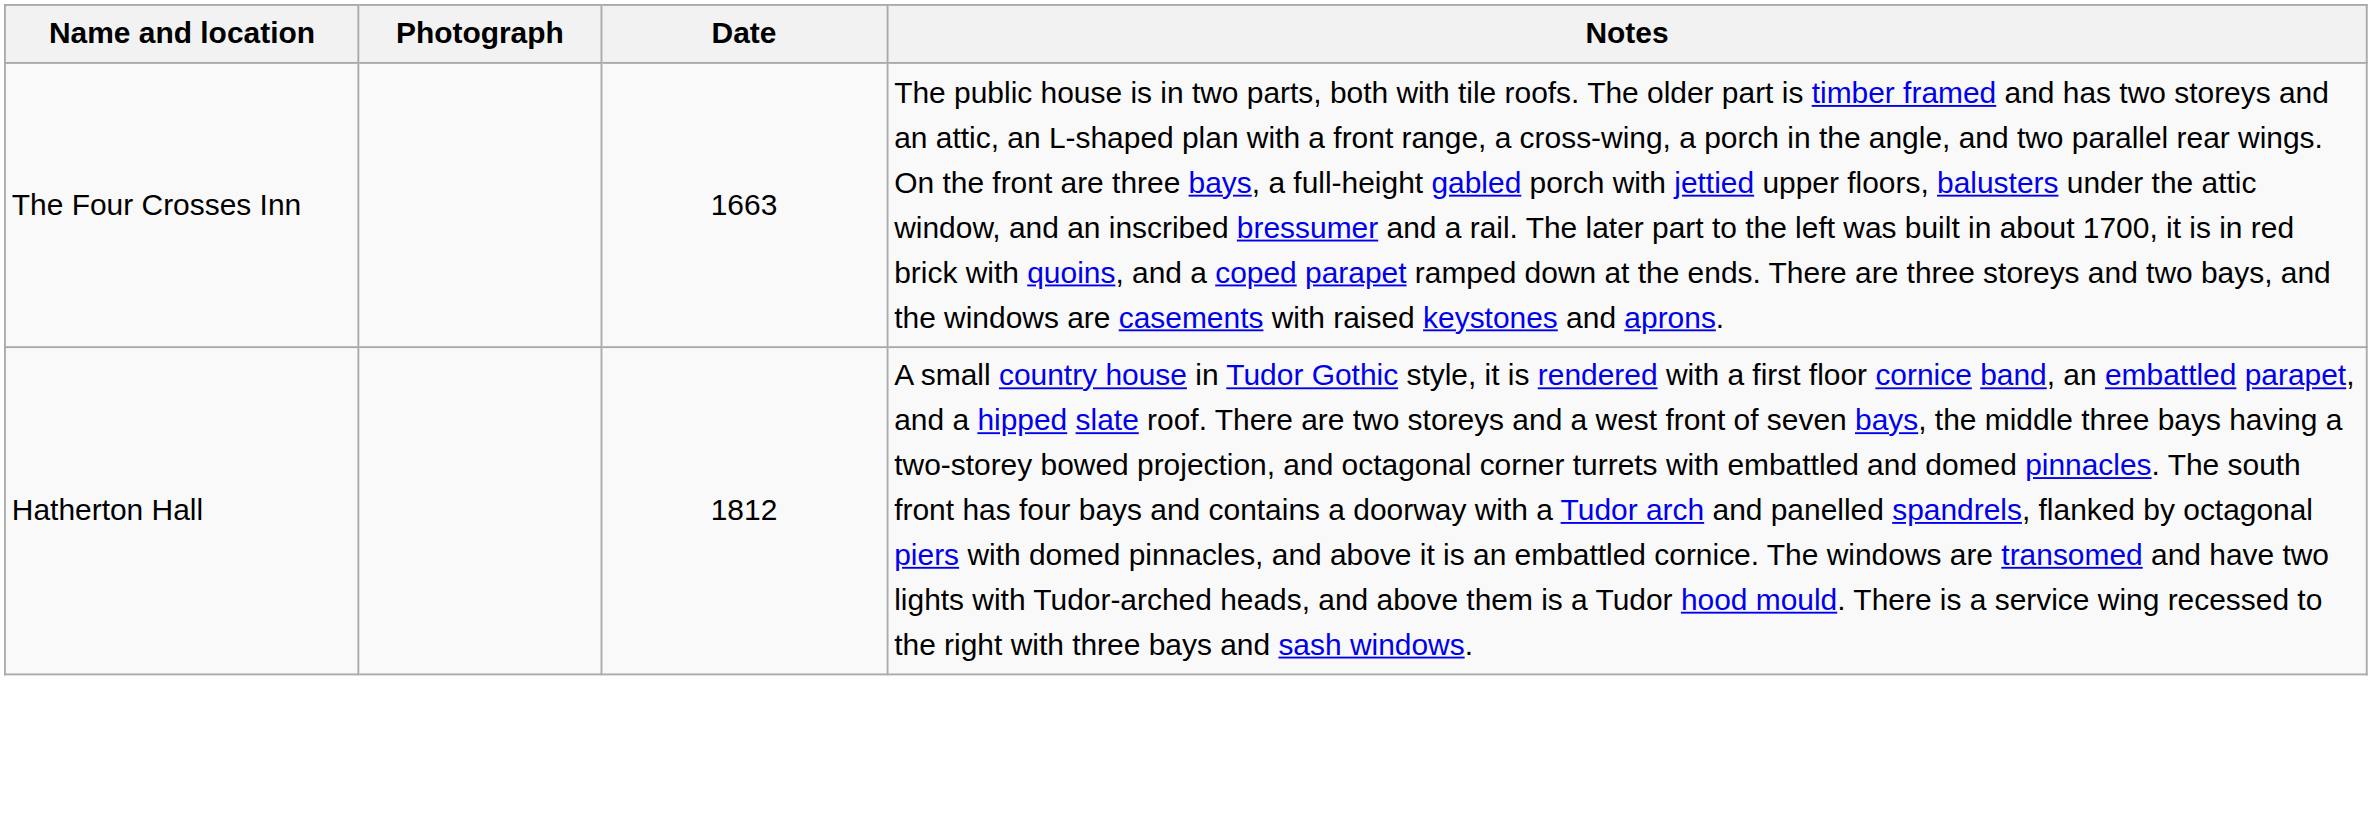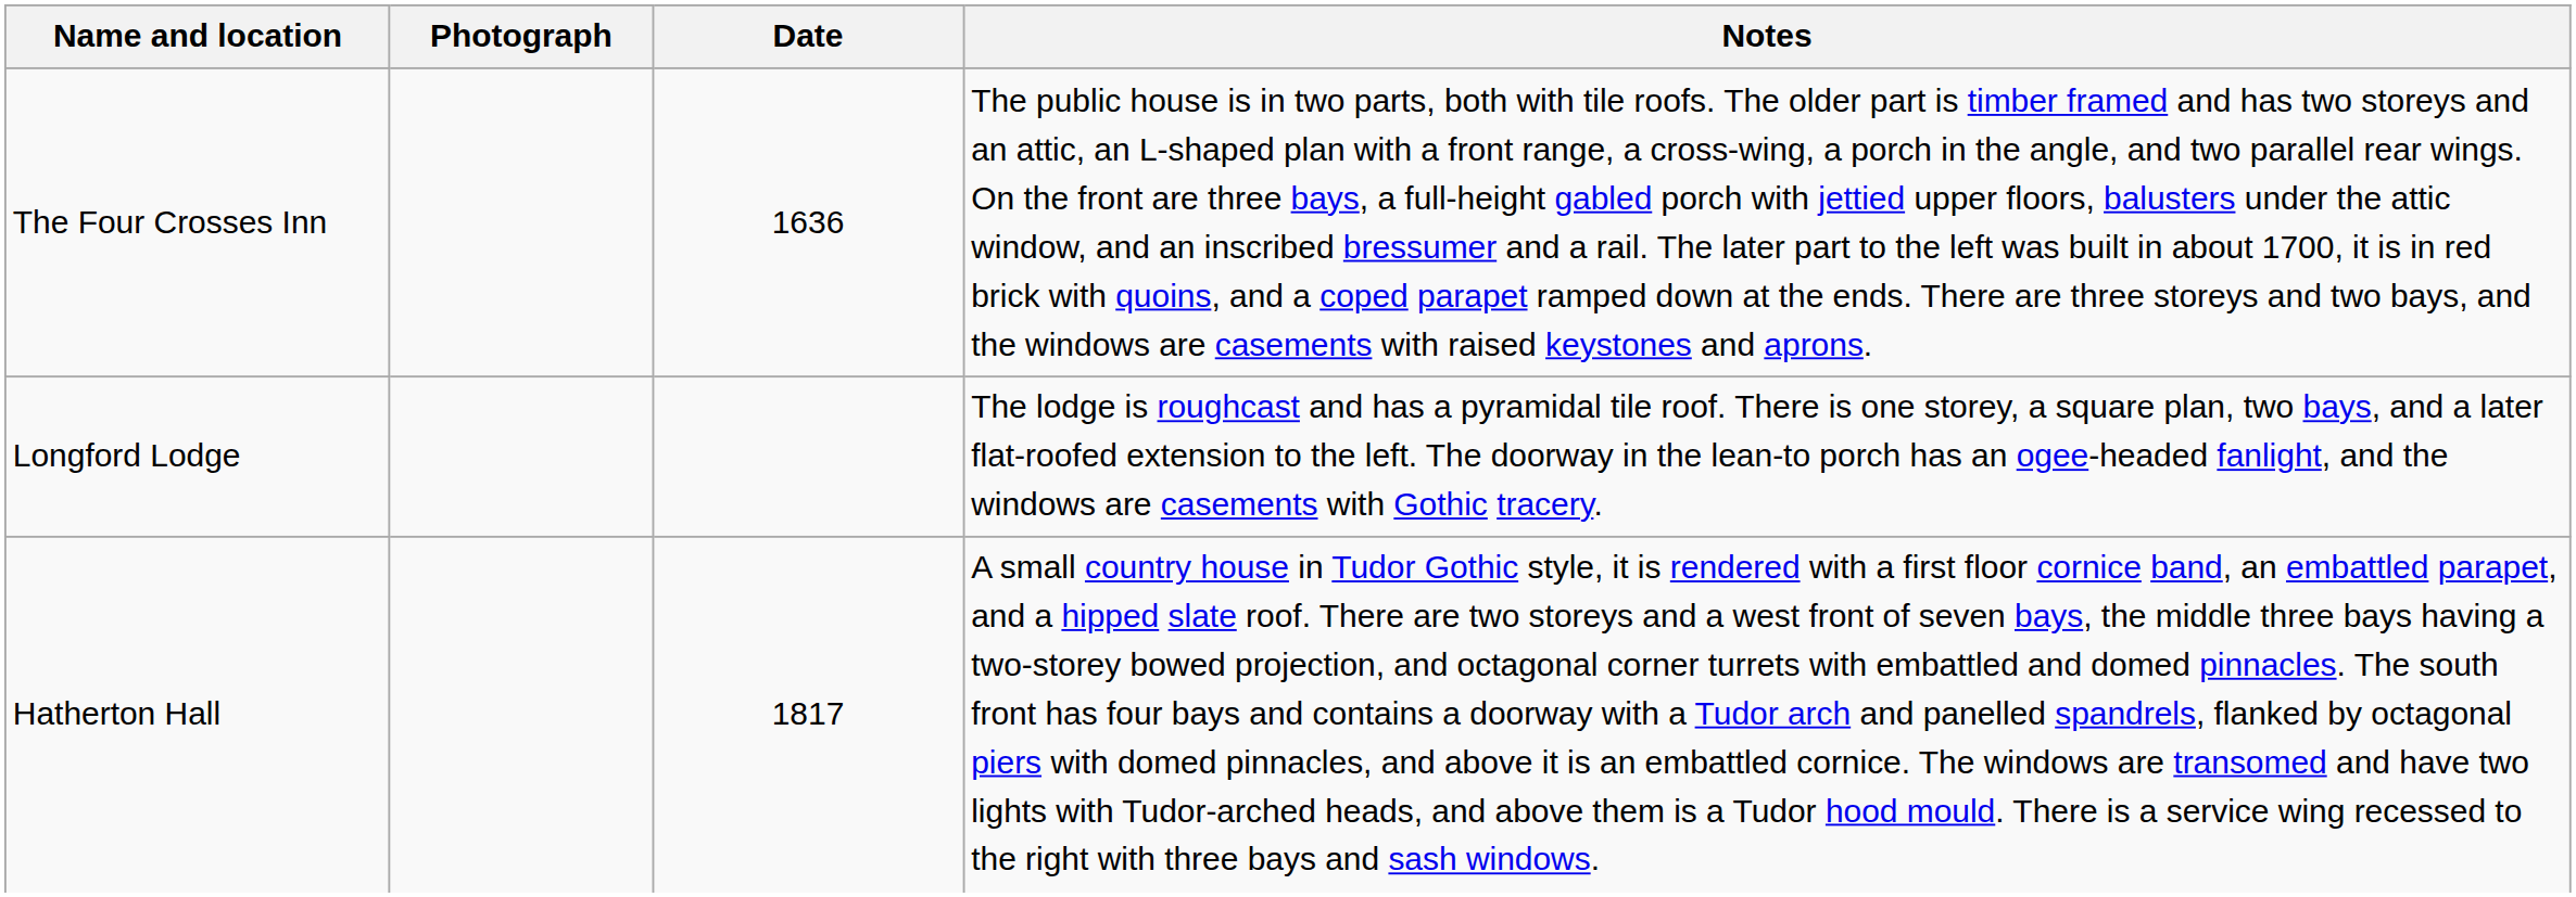 <table class="wikitable sortable plainrowheaders" style="width:100%;border:0px;text-align:left;line-height:150%;">
 <tr>
 <th scope="col"  style="width:150px">Name and location</th>
 <th scope="col"  style="width:100px" class="unsortable">Photograph</th>
 <th scope="col"  style="width:120px">Date</th>
 <th scope="col"  style="width:650px" class="unsortable">Notes</th>
 </tr>
 <tr>
 <td>The Four Crosses Inn<br><small></small></td>
 <td></td>
-<td align="center">1663</td>
+<td align="center">1636</td>
 <td>The public house is in two parts, both with tile roofs.  The older part is <a href='#'>timber framed</a> and has two storeys and an attic, an L-shaped plan with a front range, a cross-wing, a porch in the angle, and two parallel rear wings.  On the front are three <a href='#'>bays</a>, a full-height <a href='#'>gabled</a> porch with <a href='#'>jettied</a> upper floors, <a href='#'>balusters</a> under the attic window, and an inscribed <a href='#'>bressumer</a> and a rail.  The later part to the left was built in about 1700, it is in red brick with <a href='#'>quoins</a>, and a <a href='#'>coped</a> <a href='#'>parapet</a> ramped down at the ends.  There are three storeys and two bays, and the windows are <a href='#'>casements</a> with raised <a href='#'>keystones</a> and <a href='#'>aprons</a>.</td>
+</tr>
+<tr>
+<td>Longford Lodge<br><small></small></td>
+<td></td>
+<td align="center"></td>
+<td>The lodge is <a href='#'>roughcast</a> and has a pyramidal tile roof.  There is one storey, a square plan, two <a href='#'>bays</a>, and a later flat-roofed extension to the left.  The doorway in the lean-to porch has an <a href='#'>ogee</a>-headed <a href='#'>fanlight</a>, and the windows are <a href='#'>casements</a> with <a href='#'>Gothic</a> <a href='#'>tracery</a>.</td>
 </tr>
 <tr>
 <td>Hatherton Hall<br><small></small></td>
 <td></td>
-<td align="center">1812</td>
+<td align="center">1817</td>
 <td>A small <a href='#'>country house</a> in <a href='#'>Tudor Gothic</a> style, it is <a href='#'>rendered</a> with a first floor <a href='#'>cornice</a> <a href='#'>band</a>, an <a href='#'>embattled</a> <a href='#'>parapet</a>, and a <a href='#'>hipped</a> <a href='#'>slate</a> roof.  There are two storeys and a west front of seven <a href='#'>bays</a>, the middle three bays having a two-storey bowed projection, and octagonal corner turrets with embattled and domed <a href='#'>pinnacles</a>.  The south front has four bays and contains a doorway with a <a href='#'>Tudor arch</a> and panelled <a href='#'>spandrels</a>, flanked by octagonal <a href='#'>piers</a> with domed pinnacles, and above it is an embattled cornice.  The windows are <a href='#'>transomed</a> and have two lights with Tudor-arched heads, and above them is a Tudor <a href='#'>hood mould</a>.  There is a service wing recessed to the right with three bays and <a href='#'>sash windows</a>.</td>
 </tr>
 <tr>
 </tr>
 </table>
